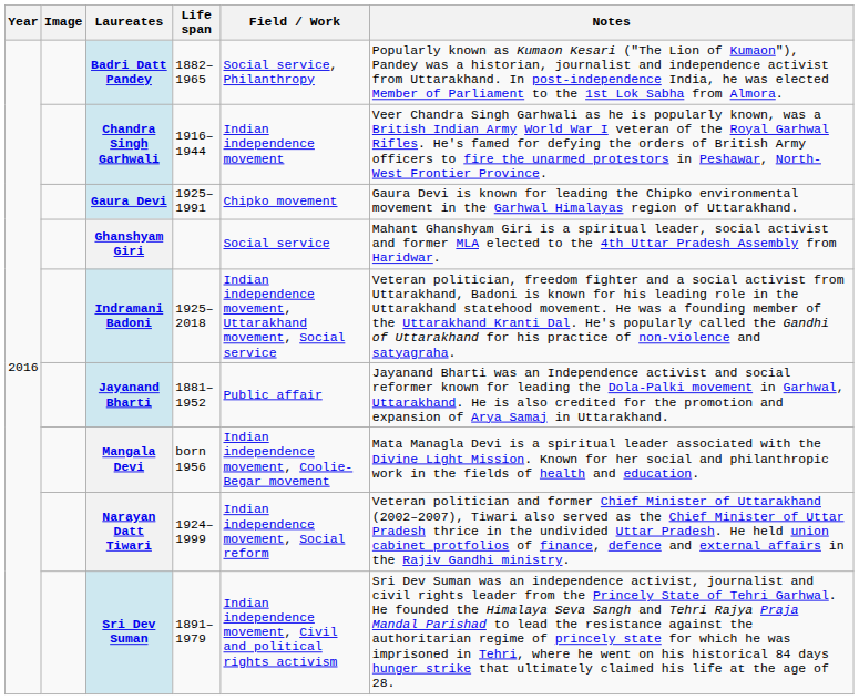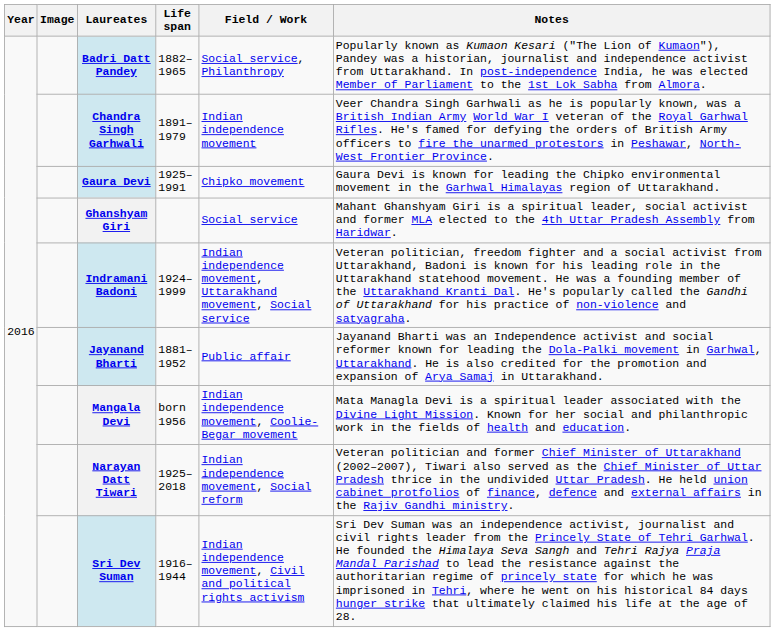 <table class="wikitable sortable">
 <tr>
 <th>Year</th>
 <th>Image</th>
 <th>Laureates</th>
 <th>Life span</th>
 <th>Field / Work</th>
 <th>Notes</th>
 </tr>
 <tr>
 <td align="center" rowspan="9">2016</td>
 <td align="center"></td>
 <th scope="row" style="background-color:#CEE8F0;"><a href='#'>Badri Datt Pandey</a></th>
 <td>1882–1965</td>
 <td><a href='#'>Social service</a>, <a href='#'>Philanthropy</a></td>
 <td>Popularly known as <em>Kumaon Kesari</em> ("The Lion of <a href='#'>Kumaon</a>"), Pandey was a historian, journalist and independence activist from Uttarakhand. In <a href='#'>post-independence</a> India, he was elected <a href='#'>Member of Parliament</a> to the <a href='#'>1st Lok Sabha</a> from <a href='#'>Almora</a>.</td>
 </tr>
 <tr>
 <td align="center"></td>
 <th scope="row" style="background-color:#CEE8F0;"><a href='#'>Chandra Singh Garhwali</a></th>
-<td>1916–1944</td>
+<td>1891–1979</td>
 <td><a href='#'>Indian independence movement</a></td>
 <td>Veer Chandra Singh Garhwali as he is popularly known, was a <a href='#'>British Indian Army</a> <a href='#'>World War I</a> veteran of the <a href='#'>Royal Garhwal Rifles</a>. He's famed for defying the orders of British Army officers to <a href='#'>fire the unarmed protestors</a> in <a href='#'>Peshawar</a>, <a href='#'>North-West Frontier Province</a>.</td>
 </tr>
 <tr>
 <td align="center"></td>
 <th scope="row" style="background-color:#CEE8F0;"><a href='#'>Gaura Devi</a></th>
 <td>1925–1991</td>
 <td><a href='#'>Chipko movement</a></td>
 <td>Gaura Devi is known for leading the Chipko environmental movement in the <a href='#'>Garhwal Himalayas</a> region of Uttarakhand.</td>
 </tr>
 <tr>
 <td align="center"></td>
 <th scope="row"><a href='#'>Ghanshyam Giri</a></th>
 <td></td>
 <td><a href='#'>Social service</a></td>
 <td>Mahant Ghanshyam Giri is a spiritual leader, social activist and former <a href='#'>MLA</a> elected to the <a href='#'>4th Uttar Pradesh Assembly</a> from <a href='#'>Haridwar</a>.</td>
 </tr>
 <tr>
 <td align="center"></td>
 <th scope="row" style="background-color:#CEE8F0;"><a href='#'>Indramani Badoni</a></th>
-<td>1925–2018</td>
+<td>1924–1999</td>
 <td><a href='#'>Indian independence movement</a>, <a href='#'>Uttarakhand movement</a>, <a href='#'>Social service</a></td>
 <td>Veteran politician, freedom fighter and a social activist from Uttarakhand, Badoni is known for his leading role in the Uttarakhand statehood movement. He was a founding member of the <a href='#'>Uttarakhand Kranti Dal</a>. He's popularly called the <em>Gandhi of Uttarakhand</em> for his practice of <a href='#'>non-violence</a> and <a href='#'>satyagraha</a>.</td>
 </tr>
 <tr>
 <td align="center"></td>
 <th scope="row" style="background-color:#CEE8F0;"><a href='#'>Jayanand Bharti</a></th>
 <td>1881–1952</td>
 <td><a href='#'>Public affair</a></td>
 <td>Jayanand Bharti was an Independence activist and social reformer known for leading the <a href='#'>Dola-Palki movement</a> in <a href='#'>Garhwal</a>, <a href='#'>Uttarakhand</a>. He is also credited for the promotion and expansion of <a href='#'>Arya Samaj</a> in Uttarakhand.</td>
 </tr>
 <tr>
 <td align="center"></td>
 <th scope="row"><a href='#'>Mangala Devi</a></th>
 <td>born 1956</td>
 <td><a href='#'>Indian independence movement</a>, <a href='#'>Coolie-Begar movement</a></td>
 <td>Mata Managla Devi is a spiritual leader associated with the <a href='#'>Divine Light Mission</a>. Known for her social and philanthropic work in the fields of <a href='#'>health</a> and <a href='#'>education</a>.</td>
 </tr>
 <tr>
 <td align="center"></td>
 <th scope="row"><a href='#'>Narayan Datt Tiwari</a></th>
-<td>1924–1999</td>
+<td>1925–2018</td>
 <td><a href='#'>Indian independence movement</a>, <a href='#'>Social reform</a></td>
 <td>Veteran politician and former <a href='#'>Chief Minister of Uttarakhand</a> (2002–2007), Tiwari also served as the <a href='#'>Chief Minister of Uttar Pradesh</a> thrice in the undivided <a href='#'>Uttar Pradesh</a>. He held <a href='#'>union cabinet protfolios</a> of <a href='#'>finance</a>, <a href='#'>defence</a> and <a href='#'>external affairs</a> in the <a href='#'>Rajiv Gandhi ministry</a>.</td>
 </tr>
 <tr>
 <td align="center"></td>
 <th scope="row" style="background-color:#CEE8F0;"><a href='#'>Sri Dev Suman</a></th>
-<td>1891–1979</td>
+<td>1916–1944</td>
 <td><a href='#'>Indian independence movement</a>, <a href='#'>Civil and political rights activism</a></td>
 <td>Sri Dev Suman was an independence activist, journalist and civil rights leader from the <a href='#'>Princely State of Tehri Garhwal</a>. He founded the <em>Himalaya Seva Sangh</em> and <em>Tehri Rajya <a href='#'>Praja Mandal Parishad</a></em> to lead the resistance against the authoritarian regime of <a href='#'>princely state</a> for which he was imprisoned in <a href='#'>Tehri</a>, where he went on his historical 84 days <a href='#'>hunger strike</a> that ultimately claimed his life at the age of 28.</td>
 </tr>
 </table>
